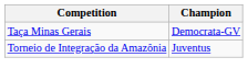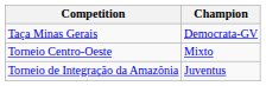 <table class="wikitable">
 <tr>
 <th>Competition</th>
 <th>Champion</th>
 </tr>
 <tr>
 <td><a href='#'>Taça Minas Gerais</a></td>
 <td><a href='#'>Democrata-GV</a></td>
 </tr>
 <tr>
+<td><a href='#'>Torneio Centro-Oeste</a></td>
+<td><a href='#'>Mixto</a></td>
+</tr>
+<tr>
 <td><a href='#'>Torneio de Integração da Amazônia</a></td>
 <td><a href='#'>Juventus</a></td>
 </tr>
 </table>
